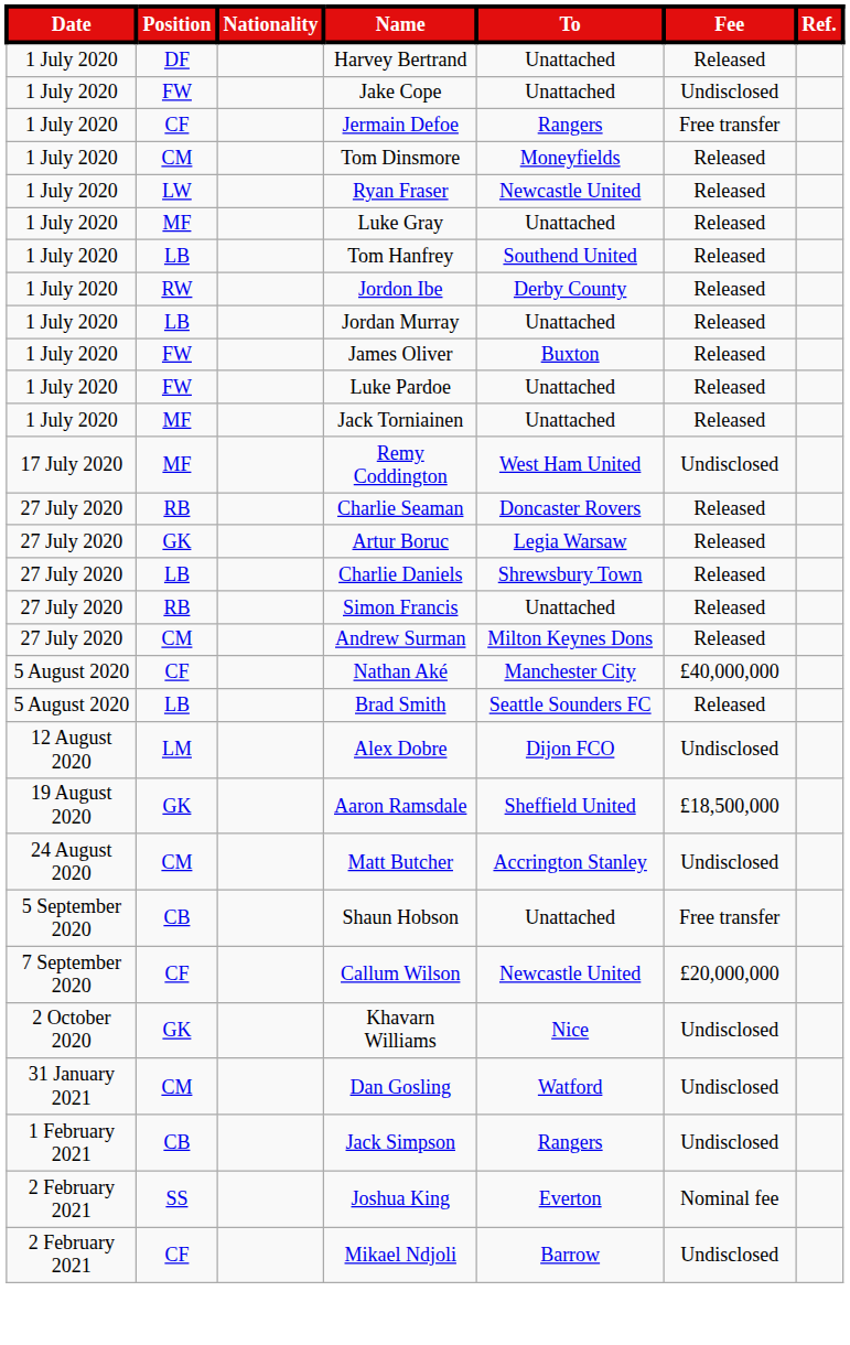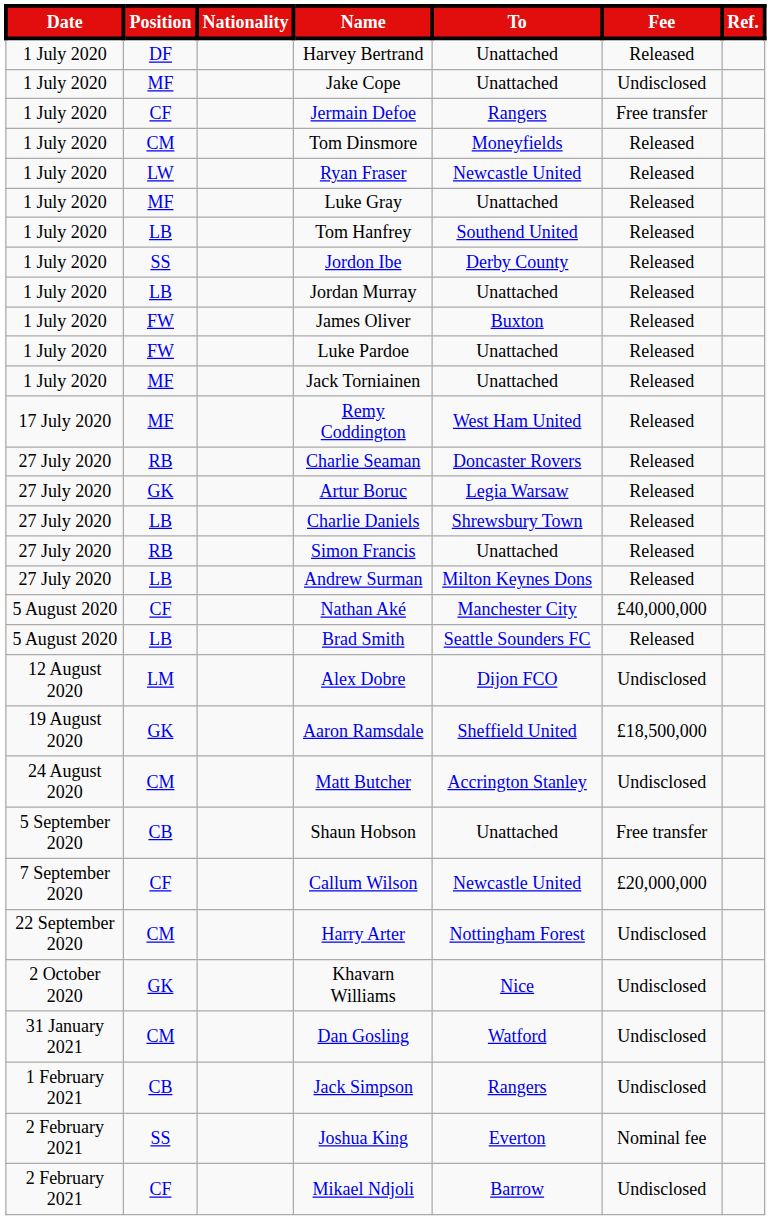 <table class="wikitable"  style="text-align:center; font-size:90%; ">
 <tr>
 <th style="background:#e20e0e;color:#ffffff;border:3px solid #000000; width:120px;">Date</th>
 <th style="background:#e20e0e;color:#ffffff;border:3px solid #000000; width:50px;">Position</th>
 <th style="background:#e20e0e;color:#ffffff;border:3px solid #000000; width:50px;">Nationality</th>
 <th style="background:#e20e0e;color:#ffffff;border:3px solid #000000; width:150px;">Name</th>
 <th style="background:#e20e0e;color:#ffffff;border:3px solid #000000; width:200px;">To</th>
 <th style="background:#e20e0e;color:#ffffff;border:3px solid #000000; width:110px;">Fee</th>
 <th style="background:#e20e0e;color:#ffffff;border:3px solid #000000; width:25px;">Ref.</th>
 </tr>
 <tr>
 <td>1 July 2020</td>
 <td><a href='#'>DF</a></td>
 <td></td>
 <td>Harvey Bertrand</td>
 <td> Unattached</td>
 <td>Released</td>
 <td></td>
 </tr>
 <tr>
 <td>1 July 2020</td>
-<td><a href='#'>FW</a></td>
+<td><a href='#'>MF</a></td>
 <td></td>
 <td>Jake Cope</td>
 <td> Unattached</td>
 <td>Undisclosed</td>
 <td></td>
 </tr>
 <tr>
 <td>1 July 2020</td>
 <td><a href='#'>CF</a></td>
 <td></td>
 <td><a href='#'>Jermain Defoe</a></td>
 <td> <a href='#'>Rangers</a></td>
 <td>Free transfer</td>
 <td></td>
 </tr>
 <tr>
 <td>1 July 2020</td>
 <td><a href='#'>CM</a></td>
 <td></td>
 <td>Tom Dinsmore</td>
 <td> <a href='#'>Moneyfields</a></td>
 <td>Released</td>
 <td></td>
 </tr>
 <tr>
 <td>1 July 2020</td>
 <td><a href='#'>LW</a></td>
 <td></td>
 <td><a href='#'>Ryan Fraser</a></td>
 <td> <a href='#'>Newcastle United</a></td>
 <td>Released</td>
 <td></td>
 </tr>
 <tr>
 <td>1 July 2020</td>
 <td><a href='#'>MF</a></td>
 <td></td>
 <td>Luke Gray</td>
 <td> Unattached</td>
 <td>Released</td>
 <td></td>
 </tr>
 <tr>
 <td>1 July 2020</td>
 <td><a href='#'>LB</a></td>
 <td></td>
 <td>Tom Hanfrey</td>
 <td> <a href='#'>Southend United</a></td>
 <td>Released</td>
 <td></td>
 </tr>
 <tr>
 <td>1 July 2020</td>
-<td><a href='#'>RW</a></td>
+<td><a href='#'>SS</a></td>
 <td></td>
 <td><a href='#'>Jordon Ibe</a></td>
 <td> <a href='#'>Derby County</a></td>
 <td>Released</td>
 <td></td>
 </tr>
 <tr>
 <td>1 July 2020</td>
 <td><a href='#'>LB</a></td>
 <td></td>
 <td>Jordan Murray</td>
 <td> Unattached</td>
 <td>Released</td>
 <td></td>
 </tr>
 <tr>
 <td>1 July 2020</td>
 <td><a href='#'>FW</a></td>
 <td></td>
 <td>James Oliver</td>
 <td> <a href='#'>Buxton</a></td>
 <td>Released</td>
 <td></td>
 </tr>
 <tr>
 <td>1 July 2020</td>
 <td><a href='#'>FW</a></td>
 <td></td>
 <td>Luke Pardoe</td>
 <td> Unattached</td>
 <td>Released</td>
 <td></td>
 </tr>
 <tr>
 <td>1 July 2020</td>
 <td><a href='#'>MF</a></td>
 <td></td>
 <td>Jack Torniainen</td>
 <td> Unattached</td>
 <td>Released</td>
 <td></td>
 </tr>
 <tr>
 <td>17 July 2020</td>
 <td><a href='#'>MF</a></td>
 <td></td>
 <td><a href='#'>Remy Coddington</a></td>
 <td> <a href='#'>West Ham United</a></td>
-<td>Undisclosed</td>
+<td>Released</td>
 <td></td>
 </tr>
 <tr>
 <td>27 July 2020</td>
 <td><a href='#'>RB</a></td>
 <td></td>
 <td><a href='#'>Charlie Seaman</a></td>
 <td> <a href='#'>Doncaster Rovers</a></td>
 <td>Released</td>
 <td></td>
 </tr>
 <tr>
 <td>27 July 2020</td>
 <td><a href='#'>GK</a></td>
 <td></td>
 <td><a href='#'>Artur Boruc</a></td>
 <td> <a href='#'>Legia Warsaw</a></td>
 <td>Released</td>
 <td></td>
 </tr>
 <tr>
 <td>27 July 2020</td>
 <td><a href='#'>LB</a></td>
 <td></td>
 <td><a href='#'>Charlie Daniels</a></td>
 <td> <a href='#'>Shrewsbury Town</a></td>
 <td>Released</td>
 <td></td>
 </tr>
 <tr>
 <td>27 July 2020</td>
 <td><a href='#'>RB</a></td>
 <td></td>
 <td><a href='#'>Simon Francis</a></td>
 <td> Unattached</td>
 <td>Released</td>
 <td></td>
 </tr>
 <tr>
 <td>27 July 2020</td>
-<td><a href='#'>CM</a></td>
+<td><a href='#'>LB</a></td>
 <td></td>
 <td><a href='#'>Andrew Surman</a></td>
 <td> <a href='#'>Milton Keynes Dons</a></td>
 <td>Released</td>
 <td></td>
 </tr>
 <tr>
 <td>5 August 2020</td>
 <td><a href='#'>CF</a></td>
 <td></td>
 <td><a href='#'>Nathan Aké</a></td>
 <td> <a href='#'>Manchester City</a></td>
 <td>£40,000,000</td>
 <td></td>
 </tr>
 <tr>
 <td>5 August 2020</td>
 <td><a href='#'>LB</a></td>
 <td></td>
 <td><a href='#'>Brad Smith</a></td>
 <td> <a href='#'>Seattle Sounders FC</a></td>
 <td>Released</td>
 <td></td>
 </tr>
 <tr>
 <td>12 August 2020</td>
 <td><a href='#'>LM</a></td>
 <td></td>
 <td><a href='#'>Alex Dobre</a></td>
 <td> <a href='#'>Dijon FCO</a></td>
 <td>Undisclosed</td>
 <td></td>
 </tr>
 <tr>
 <td>19 August 2020</td>
 <td><a href='#'>GK</a></td>
 <td></td>
 <td><a href='#'>Aaron Ramsdale</a></td>
 <td> <a href='#'>Sheffield United</a></td>
 <td>£18,500,000</td>
 <td></td>
 </tr>
 <tr>
 <td>24 August 2020</td>
 <td><a href='#'>CM</a></td>
 <td></td>
 <td><a href='#'>Matt Butcher</a></td>
 <td> <a href='#'>Accrington Stanley</a></td>
 <td>Undisclosed</td>
 <td></td>
 </tr>
 <tr>
 <td>5 September 2020</td>
 <td><a href='#'>CB</a></td>
 <td></td>
 <td>Shaun Hobson</td>
 <td> Unattached</td>
 <td>Free transfer</td>
 <td></td>
 </tr>
 <tr>
 <td>7 September 2020</td>
 <td><a href='#'>CF</a></td>
 <td></td>
 <td><a href='#'>Callum Wilson</a></td>
 <td> <a href='#'>Newcastle United</a></td>
 <td>£20,000,000</td>
 <td></td>
 </tr>
 <tr>
+<td>22 September 2020</td>
+<td><a href='#'>CM</a></td>
+<td></td>
+<td><a href='#'>Harry Arter</a></td>
+<td> <a href='#'>Nottingham Forest</a></td>
+<td>Undisclosed</td>
+<td></td>
+</tr>
+<tr>
 <td>2 October 2020</td>
 <td><a href='#'>GK</a></td>
 <td></td>
 <td>Khavarn Williams</td>
 <td> <a href='#'>Nice</a></td>
 <td>Undisclosed</td>
 <td></td>
 </tr>
 <tr>
 <td>31 January 2021</td>
 <td><a href='#'>CM</a></td>
 <td></td>
 <td><a href='#'>Dan Gosling</a></td>
 <td> <a href='#'>Watford</a></td>
 <td>Undisclosed</td>
 <td></td>
 </tr>
 <tr>
 <td>1 February 2021</td>
 <td><a href='#'>CB</a></td>
 <td></td>
 <td><a href='#'>Jack Simpson</a></td>
 <td> <a href='#'>Rangers</a></td>
 <td>Undisclosed</td>
 <td></td>
 </tr>
 <tr>
 <td>2 February 2021</td>
 <td><a href='#'>SS</a></td>
 <td></td>
 <td><a href='#'>Joshua King</a></td>
 <td> <a href='#'>Everton</a></td>
 <td>Nominal fee</td>
 <td></td>
 </tr>
 <tr>
 <td>2 February 2021</td>
 <td><a href='#'>CF</a></td>
 <td></td>
 <td><a href='#'>Mikael Ndjoli</a></td>
 <td> <a href='#'>Barrow</a></td>
 <td>Undisclosed</td>
 <td></td>
 </tr>
 </table>
